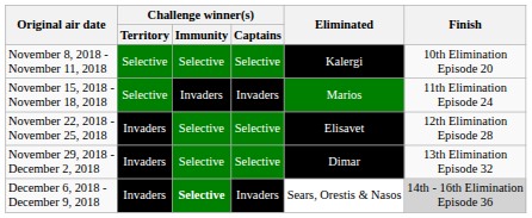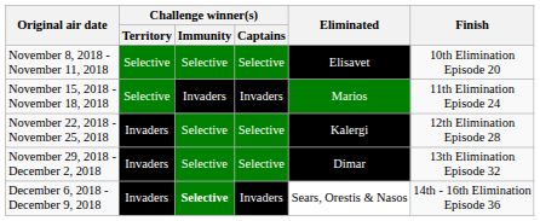 <table class="wikitable plainrowheaders" style="margin:auto; text-align:center">
 <tr>
 <th scope="col" rowspan="2">Original air date</th>
 <th scope="col" colspan="3">Challenge winner(s)</th>
 <th scope="col" rowspan="2">Eliminated</th>
 <th scope="col" rowspan="2">Finish</th>
 </tr>
 <tr>
 <th scope="col">Territory</th>
 <th scope="col">Immunity</th>
 <th scope="col">Captains</th>
 </tr>
 <tr>
 <td align="left" rowspan="1">November 8, 2018 -<br>November 11, 2018</td>
 <td style="background: Green; color: white; text-align: center;">Selective</td>
 <td style="background: Green; color: white; text-align: center;">Selective</td>
 <td style="background: Green; color: white; text-align: center;">Selective</td>
-<td style="background: Black; color: white; text-align: center;">Kalergi</td>
+<td style="background: Black; color: white; text-align: center;">Elisavet</td>
 <td align="center">10th Elimination <br>Episode 20</td>
 </tr>
 <tr>
 <td align="left" rowspan="1">November 15, 2018 -<br>November 18, 2018</td>
 <td style="background: Green; color: white; text-align: center;">Selective</td>
 <td style="background: Black; color: white; text-align: center;">Invaders</td>
 <td style="background: Black; color: white; text-align: center;">Invaders</td>
 <td style="background: Green; color: white; text-align: center;">Marios</td>
 <td align="center">11th Elimination <br>Episode 24</td>
 </tr>
 <tr>
 <td align="left" rowspan="1">November 22, 2018 -<br>November 25, 2018</td>
 <td style="background: Black; color: white; text-align: center;">Invaders</td>
 <td style="background: Green; color: white; text-align: center;">Selective</td>
 <td style="background: Green; color: white; text-align: center;">Selective</td>
-<td style="background: Black; color: white; text-align: center;">Elisavet</td>
+<td style="background: Black; color: white; text-align: center;">Kalergi</td>
 <td align="center">12th Elimination <br>Episode 28</td>
 </tr>
 <tr>
 <td align="left" rowspan="1">November 29, 2018 -<br>December 2, 2018</td>
 <td style="background: Black; color: white; text-align: center;">Invaders</td>
 <td style="background: Green; color: white; text-align: center;">Selective</td>
 <td style="background: Green; color: white; text-align: center;">Selective</td>
 <td style="background: Black; color: white; text-align: center;">Dimar</td>
 <td align="center">13th Elimination <br>Episode 32</td>
 </tr>
 <tr>
 <td align="left" rowspan="1">December 6, 2018 -<br>December 9, 2018</td>
 <td style="background: Black; color: white; text-align: center;">Invaders</td>
 <td style="background: Green; color: white; text-align: center;"><strong>Selective</strong></td>
 <td style="background: Black; color: white; text-align: center;">Invaders</td>
 <td style="background: white; color: black; text-align: center;">Sears, Orestis & Nasos</td>
-<td align="center" style="background: lightgrey;">14th - 16th Elimination <br>Episode 36</td>
+<td align="center">14th - 16th Elimination <br>Episode 36</td>
 </tr>
 </table>
